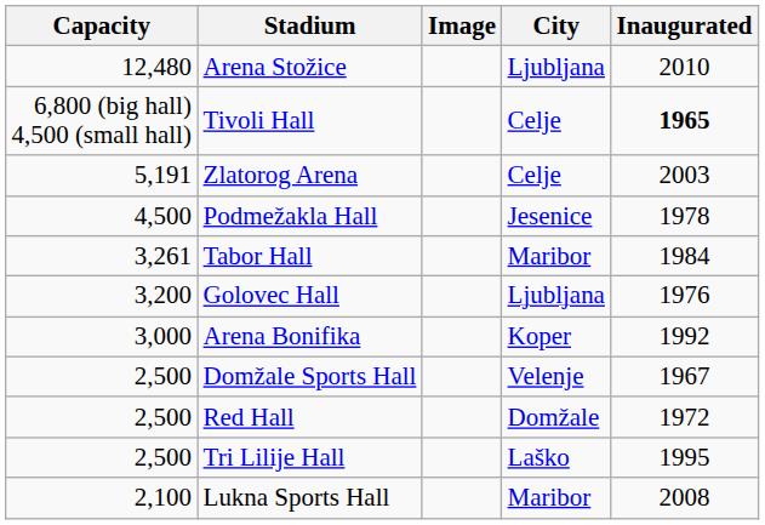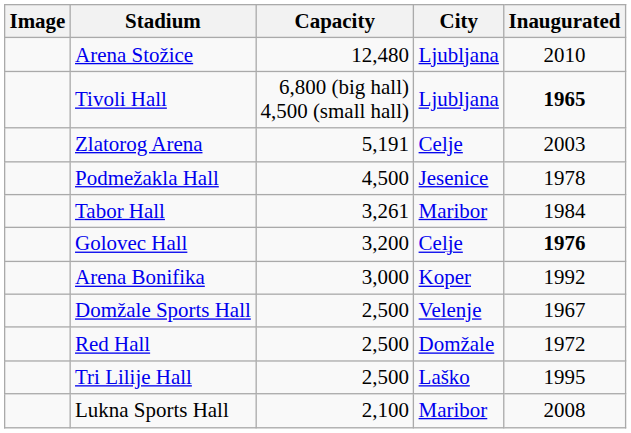 <table class="wikitable sortable">
 <tr>
+<th>Image</th>
+<th>Stadium</th>
 <th>Capacity</th>
-<th>Stadium</th>
-<th>Image</th>
 <th>City</th>
 <th>Inaugurated</th>
 </tr>
 <tr>
+<td></td>
+<td><a href='#'>Arena Stožice</a></td>
 <td align="right">12,480</td>
-<td><a href='#'>Arena Stožice</a></td>
-<td></td>
 <td><a href='#'>Ljubljana</a></td>
 <td align="center">2010</td>
 </tr>
 <tr>
+<td></td>
+<td><a href='#'>Tivoli Hall</a></td>
 <td align="right">6,800 (big hall)<br>4,500 (small hall)</td>
-<td><a href='#'>Tivoli Hall</a></td>
-<td></td>
-<td><a href='#'>Celje</a></td>
+<td><a href='#'>Ljubljana</a></td>
 <td align="center"><strong>1965</strong></td>
 </tr>
 <tr>
+<td></td>
+<td><a href='#'>Zlatorog Arena</a></td>
 <td align="right">5,191</td>
-<td><a href='#'>Zlatorog Arena</a></td>
-<td></td>
 <td><a href='#'>Celje</a></td>
 <td align="center">2003</td>
 </tr>
 <tr>
+<td></td>
+<td><a href='#'>Podmežakla Hall</a></td>
 <td align="right">4,500</td>
-<td><a href='#'>Podmežakla Hall</a></td>
-<td></td>
 <td><a href='#'>Jesenice</a></td>
 <td align="center">1978</td>
 </tr>
 <tr>
+<td></td>
+<td><a href='#'>Tabor Hall</a></td>
 <td align="right">3,261</td>
-<td><a href='#'>Tabor Hall</a></td>
-<td></td>
 <td><a href='#'>Maribor</a></td>
 <td align="center">1984</td>
 </tr>
 <tr>
+<td></td>
+<td><a href='#'>Golovec Hall</a></td>
 <td align="right">3,200</td>
-<td><a href='#'>Golovec Hall</a></td>
-<td></td>
-<td><a href='#'>Ljubljana</a></td>
-<td align="center">1976</td>
+<td><a href='#'>Celje</a></td>
+<td align="center"><strong>1976</strong></td>
 </tr>
 <tr>
+<td></td>
+<td><a href='#'>Arena Bonifika</a></td>
 <td align="right">3,000</td>
-<td><a href='#'>Arena Bonifika</a></td>
-<td></td>
 <td><a href='#'>Koper</a></td>
 <td align="center">1992</td>
 </tr>
 <tr>
+<td></td>
+<td><a href='#'>Domžale Sports Hall</a></td>
 <td align="right">2,500</td>
-<td><a href='#'>Domžale Sports Hall</a></td>
-<td></td>
 <td><a href='#'>Velenje</a></td>
 <td align="center">1967</td>
 </tr>
 <tr>
+<td></td>
+<td><a href='#'>Red Hall</a></td>
 <td align="right">2,500</td>
-<td><a href='#'>Red Hall</a></td>
-<td></td>
 <td><a href='#'>Domžale</a></td>
 <td align="center">1972</td>
 </tr>
 <tr>
+<td></td>
+<td><a href='#'>Tri Lilije Hall</a></td>
 <td align="right">2,500</td>
-<td><a href='#'>Tri Lilije Hall</a></td>
-<td></td>
 <td><a href='#'>Laško</a></td>
 <td align="center">1995</td>
 </tr>
 <tr>
+<td></td>
+<td>Lukna Sports Hall</td>
 <td align="right">2,100</td>
-<td>Lukna Sports Hall</td>
-<td></td>
 <td><a href='#'>Maribor</a></td>
 <td align="center">2008</td>
 </tr>
 </table>
